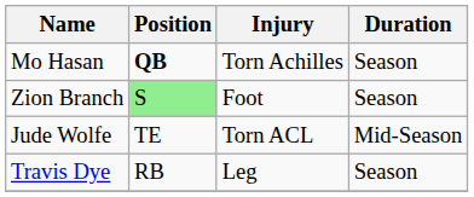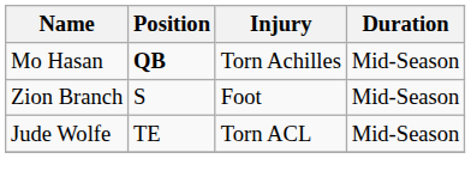 <table class="wikitable" border="1" style="font-size:90%;">
 <tr>
 <th>Name</th>
 <th>Position</th>
 <th>Injury</th>
 <th>Duration</th>
 </tr>
 <tr>
 <td>Mo Hasan</td>
 <td><strong>QB</strong></td>
 <td>Torn Achilles</td>
-<td>Season</td>
+<td>Mid-Season</td>
 </tr>
 <tr>
 <td>Zion Branch</td>
-<td style="background: lightgreen;">S</td>
+<td>S</td>
 <td>Foot</td>
-<td>Season</td>
+<td>Mid-Season</td>
 </tr>
 <tr>
 <td>Jude Wolfe</td>
 <td>TE</td>
 <td>Torn ACL</td>
 <td>Mid-Season</td>
 </tr>
 <tr>
-<td><a href='#'>Travis Dye</a></td>
-<td>RB</td>
-<td>Leg</td>
-<td>Season</td>
-</tr>
-<tr>
 </tr>
 </table>
